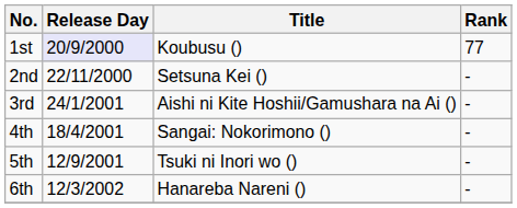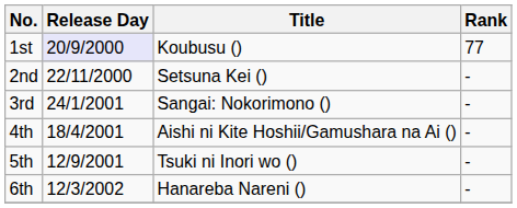 <table class=wikitable style="font-size:small">
 <tr>
 <th>No.</th>
 <th>Release Day</th>
 <th>Title</th>
 <th>Rank</th>
 </tr>
 <tr>
 <td>1st</td>
 <td style="background: lavender;">20/9/2000</td>
 <td>Koubusu ()</td>
 <td>77</td>
 </tr>
 <tr>
 <td>2nd</td>
 <td>22/11/2000</td>
 <td>Setsuna Kei ()</td>
 <td>-</td>
 </tr>
 <tr>
 <td>3rd</td>
 <td>24/1/2001</td>
-<td>Aishi ni Kite Hoshii/Gamushara na Ai ()</td>
+<td>Sangai: Nokorimono ()</td>
 <td>-</td>
 </tr>
 <tr>
 <td>4th</td>
 <td>18/4/2001</td>
-<td>Sangai: Nokorimono ()</td>
+<td>Aishi ni Kite Hoshii/Gamushara na Ai ()</td>
 <td>-</td>
 </tr>
 <tr>
 <td>5th</td>
 <td>12/9/2001</td>
 <td>Tsuki ni Inori wo ()</td>
 <td>-</td>
 </tr>
 <tr>
 <td>6th</td>
 <td>12/3/2002</td>
 <td>Hanareba Nareni ()</td>
 <td>-</td>
 </tr>
 <tr>
 </tr>
 </table>
